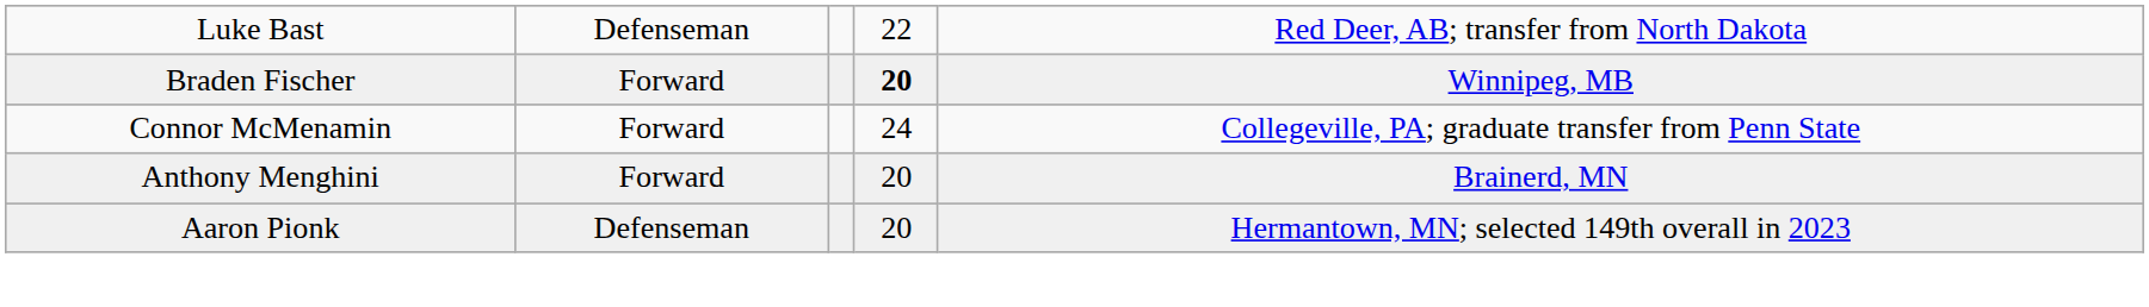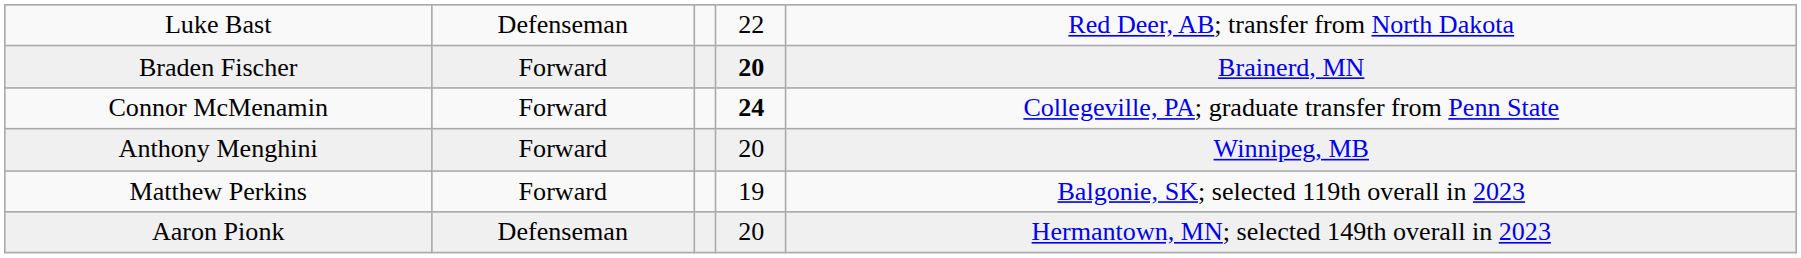 <table class="wikitable" width=1100>
 <tr align="center" bgcolor="">
 <td>Luke Bast</td>
 <td>Defenseman</td>
 <td></td>
 <td>22</td>
 <td><a href='#'>Red Deer, AB</a>; transfer from <a href='#'>North Dakota</a></td>
 </tr>
 <tr align="center" bgcolor="f0f0f0">
 <td>Braden Fischer</td>
 <td>Forward</td>
 <td></td>
 <td><strong>20</strong></td>
-<td><a href='#'>Winnipeg, MB</a></td>
+<td><a href='#'>Brainerd, MN</a></td>
 </tr>
 <tr align="center" bgcolor="">
 <td>Connor McMenamin</td>
 <td>Forward</td>
 <td></td>
-<td>24</td>
+<td><strong>24</strong></td>
 <td><a href='#'>Collegeville, PA</a>; graduate transfer from <a href='#'>Penn State</a></td>
 </tr>
 <tr align="center" bgcolor="f0f0f0">
 <td>Anthony Menghini</td>
 <td>Forward</td>
 <td></td>
 <td>20</td>
-<td><a href='#'>Brainerd, MN</a></td>
+<td><a href='#'>Winnipeg, MB</a></td>
+</tr>
+<tr align="center" bgcolor="">
+<td>Matthew Perkins</td>
+<td>Forward</td>
+<td></td>
+<td>19</td>
+<td><a href='#'>Balgonie, SK</a>; selected 119th overall in <a href='#'>2023</a></td>
 </tr>
 <tr align="center" bgcolor="f0f0f0">
 <td>Aaron Pionk</td>
 <td>Defenseman</td>
 <td></td>
 <td>20</td>
 <td><a href='#'>Hermantown, MN</a>; selected 149th overall in <a href='#'>2023</a></td>
 </tr>
 </table>
